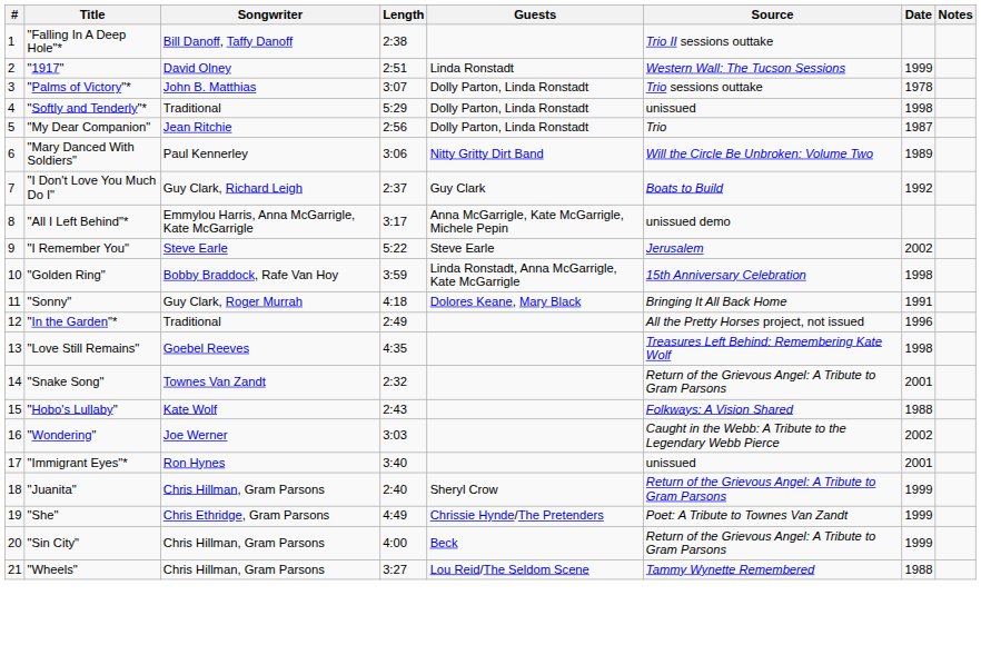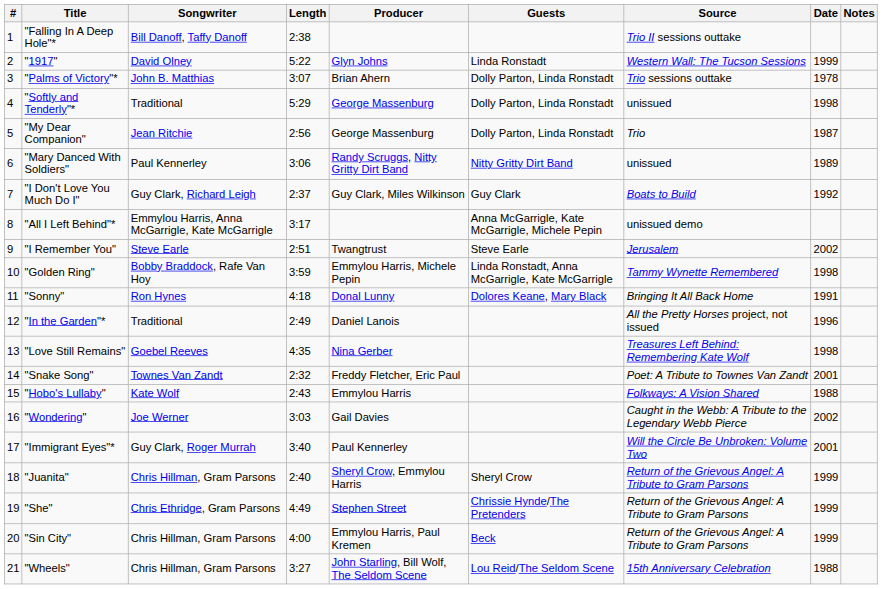 <table class="wikitable">
 <tr>
 <th>#</th>
 <th>Title</th>
 <th>Songwriter</th>
 <th>Length</th>
+<th>Producer</th>
 <th>Guests</th>
 <th>Source</th>
 <th>Date</th>
 <th>Notes</th>
 </tr>
 <tr>
 <td>1</td>
 <td>"Falling In A Deep Hole"*</td>
 <td><a href='#'>Bill Danoff</a>, <a href='#'>Taffy Danoff</a></td>
 <td>2:38</td>
 <td></td>
+<td></td>
 <td><em><a href='#'>Trio II</a></em> sessions outtake</td>
 <td></td>
 <td></td>
 </tr>
 <tr>
 <td>2</td>
 <td>"<a href='#'>1917</a>"</td>
 <td><a href='#'>David Olney</a></td>
-<td>2:51</td>
+<td>5:22</td>
+<td><a href='#'>Glyn Johns</a></td>
 <td>Linda Ronstadt</td>
 <td><em><a href='#'>Western Wall: The Tucson Sessions</a></em></td>
 <td>1999</td>
 <td></td>
 </tr>
 <tr>
 <td>3</td>
 <td>"<a href='#'>Palms of Victory</a>"*</td>
 <td><a href='#'>John B. Matthias</a></td>
 <td>3:07</td>
+<td>Brian Ahern</td>
 <td>Dolly Parton, Linda Ronstadt</td>
 <td><em><a href='#'>Trio</a></em> sessions outtake</td>
 <td>1978</td>
 <td></td>
 </tr>
 <tr>
 <td>4</td>
 <td>"<a href='#'>Softly and Tenderly</a>"*</td>
 <td>Traditional</td>
 <td>5:29</td>
+<td><a href='#'>George Massenburg</a></td>
 <td>Dolly Parton, Linda Ronstadt</td>
 <td>unissued</td>
 <td>1998</td>
 <td></td>
 </tr>
 <tr>
 <td>5</td>
 <td>"My Dear Companion"</td>
 <td><a href='#'>Jean Ritchie</a></td>
 <td>2:56</td>
+<td>George Massenburg</td>
 <td>Dolly Parton, Linda Ronstadt</td>
 <td><em>Trio</em></td>
 <td>1987</td>
 <td></td>
 </tr>
 <tr>
 <td>6</td>
 <td>"Mary Danced With Soldiers"</td>
 <td>Paul Kennerley</td>
 <td>3:06</td>
+<td><a href='#'>Randy Scruggs</a>, <a href='#'>Nitty Gritty Dirt Band</a></td>
 <td><a href='#'>Nitty Gritty Dirt Band</a></td>
-<td><em><a href='#'>Will the Circle Be Unbroken: Volume Two</a></em></td>
+<td>unissued</td>
 <td>1989</td>
 <td></td>
 </tr>
 <tr>
 <td>7</td>
 <td>"I Don't Love You Much Do I"</td>
 <td>Guy Clark, <a href='#'>Richard Leigh</a></td>
 <td>2:37</td>
+<td>Guy Clark, Miles Wilkinson</td>
 <td>Guy Clark</td>
 <td><em><a href='#'>Boats to Build</a></em></td>
 <td>1992</td>
 <td></td>
 </tr>
 <tr>
 <td>8</td>
 <td>"All I Left Behind"*</td>
 <td>Emmylou Harris, Anna McGarrigle, Kate McGarrigle</td>
 <td>3:17</td>
+<td></td>
 <td>Anna McGarrigle, Kate McGarrigle, Michele Pepin</td>
 <td>unissued demo</td>
 <td></td>
 <td></td>
 </tr>
 <tr>
 <td>9</td>
 <td>"I Remember You"</td>
 <td><a href='#'>Steve Earle</a></td>
-<td>5:22</td>
+<td>2:51</td>
+<td>Twangtrust</td>
 <td>Steve Earle</td>
 <td><em><a href='#'>Jerusalem</a></em></td>
 <td>2002</td>
 <td></td>
 </tr>
 <tr>
 <td>10</td>
 <td>"Golden Ring"</td>
 <td><a href='#'>Bobby Braddock</a>, Rafe Van Hoy</td>
 <td>3:59</td>
+<td>Emmylou Harris, Michele Pepin</td>
 <td>Linda Ronstadt, Anna McGarrigle, Kate McGarrigle</td>
-<td><em><a href='#'>15th Anniversary Celebration</a></em></td>
+<td><em><a href='#'>Tammy Wynette Remembered</a></em></td>
 <td>1998</td>
 <td></td>
 </tr>
 <tr>
 <td>11</td>
 <td>"Sonny"</td>
-<td>Guy Clark, <a href='#'>Roger Murrah</a></td>
+<td><a href='#'>Ron Hynes</a></td>
 <td>4:18</td>
+<td><a href='#'>Donal Lunny</a></td>
 <td><a href='#'>Dolores Keane</a>, <a href='#'>Mary Black</a></td>
 <td><em>Bringing It All Back Home</em></td>
 <td>1991</td>
 <td></td>
 </tr>
 <tr>
 <td>12</td>
 <td>"<a href='#'>In the Garden</a>"*</td>
 <td>Traditional</td>
 <td>2:49</td>
+<td>Daniel Lanois</td>
 <td></td>
 <td><em>All the Pretty Horses</em> project, not issued</td>
 <td>1996</td>
 <td></td>
 </tr>
 <tr>
 <td>13</td>
 <td>"Love Still Remains"</td>
 <td><a href='#'>Goebel Reeves</a></td>
 <td>4:35</td>
+<td><a href='#'>Nina Gerber</a></td>
 <td></td>
 <td><em><a href='#'>Treasures Left Behind: Remembering Kate Wolf</a></em></td>
 <td>1998</td>
 <td></td>
 </tr>
 <tr>
 <td>14</td>
 <td>"Snake Song"</td>
 <td><a href='#'>Townes Van Zandt</a></td>
 <td>2:32</td>
+<td>Freddy Fletcher, Eric Paul</td>
 <td></td>
-<td><em>Return of the Grievous Angel: A Tribute to Gram Parsons</em></td>
+<td><em>Poet:  A Tribute to Townes Van Zandt</em></td>
 <td>2001</td>
 <td></td>
 </tr>
 <tr>
 <td>15</td>
 <td>"<a href='#'>Hobo's Lullaby</a>"</td>
 <td><a href='#'>Kate Wolf</a></td>
 <td>2:43</td>
+<td>Emmylou Harris</td>
 <td></td>
 <td><em><a href='#'>Folkways: A Vision Shared</a></em></td>
 <td>1988</td>
 <td></td>
 </tr>
 <tr>
 <td>16</td>
 <td>"<a href='#'>Wondering</a>"</td>
 <td><a href='#'>Joe Werner</a></td>
 <td>3:03</td>
+<td>Gail Davies</td>
 <td></td>
 <td><em>Caught in the Webb:  A Tribute to the Legendary Webb Pierce</em></td>
 <td>2002</td>
 <td></td>
 </tr>
 <tr>
 <td>17</td>
 <td>"Immigrant Eyes"*</td>
-<td><a href='#'>Ron Hynes</a></td>
+<td>Guy Clark, <a href='#'>Roger Murrah</a></td>
 <td>3:40</td>
+<td>Paul Kennerley</td>
 <td></td>
-<td>unissued</td>
+<td><em><a href='#'>Will the Circle Be Unbroken: Volume Two</a></em></td>
 <td>2001</td>
 <td></td>
 </tr>
 <tr>
 <td>18</td>
 <td>"Juanita"</td>
 <td><a href='#'>Chris Hillman</a>, Gram Parsons</td>
 <td>2:40</td>
+<td><a href='#'>Sheryl Crow</a>, Emmylou Harris</td>
 <td>Sheryl Crow</td>
 <td><em><a href='#'>Return of the Grievous Angel: A Tribute to Gram Parsons</a></em></td>
 <td>1999</td>
 <td></td>
 </tr>
 <tr>
 <td>19</td>
 <td>"She"</td>
 <td><a href='#'>Chris Ethridge</a>, Gram Parsons</td>
 <td>4:49</td>
+<td><a href='#'>Stephen Street</a></td>
 <td><a href='#'>Chrissie Hynde</a>/<a href='#'>The Pretenders</a></td>
-<td><em>Poet:  A Tribute to Townes Van Zandt</em></td>
+<td><em>Return of the Grievous Angel: A Tribute to Gram Parsons</em></td>
 <td>1999</td>
 <td></td>
 </tr>
 <tr>
 <td>20</td>
 <td>"Sin City"</td>
 <td>Chris Hillman, Gram Parsons</td>
 <td>4:00</td>
+<td>Emmylou Harris, Paul Kremen</td>
 <td><a href='#'>Beck</a></td>
 <td><em>Return of the Grievous Angel: A Tribute to Gram Parsons</em></td>
 <td>1999</td>
 <td></td>
 </tr>
 <tr>
 <td>21</td>
 <td>"Wheels"</td>
 <td>Chris Hillman, Gram Parsons</td>
 <td>3:27</td>
+<td><a href='#'>John Starling</a>, Bill Wolf, <a href='#'>The Seldom Scene</a></td>
 <td><a href='#'>Lou Reid</a>/<a href='#'>The Seldom Scene</a></td>
-<td><em><a href='#'>Tammy Wynette Remembered</a></em></td>
+<td><em><a href='#'>15th Anniversary Celebration</a></em></td>
 <td>1988</td>
 <td></td>
 </tr>
 </table>
